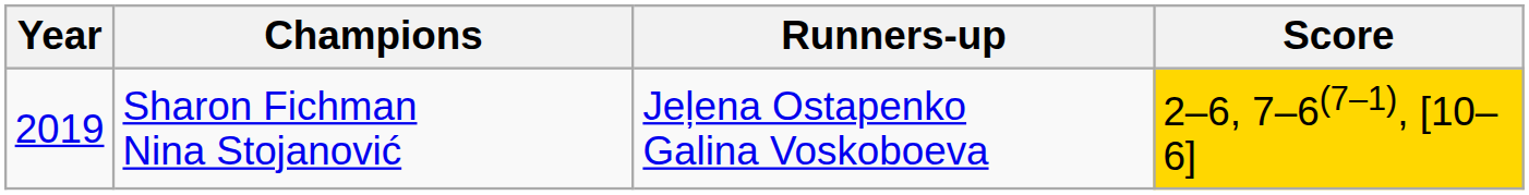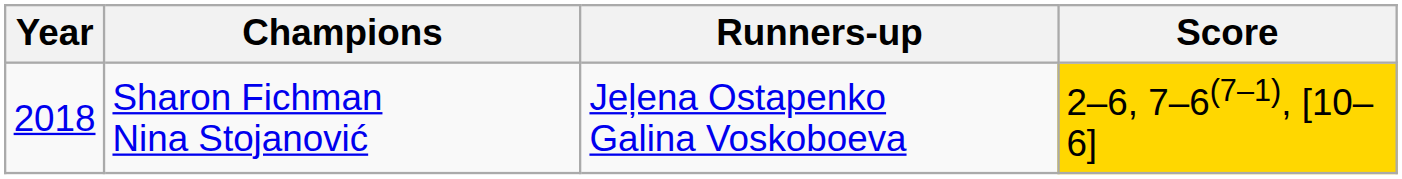 <table class="wikitable">
 <tr>
 <th>Year</th>
 <th width="200">Champions</th>
 <th width="200">Runners-up</th>
 <th width="140">Score</th>
 </tr>
 <tr>
-<td><a href='#'>2019</a></td>
+<td><a href='#'>2018</a></td>
 <td> <a href='#'>Sharon Fichman</a> <br>  <a href='#'>Nina Stojanović</a></td>
 <td> <a href='#'>Jeļena Ostapenko</a> <br>  <a href='#'>Galina Voskoboeva</a></td>
 <td style="background: gold;">2–6, 7–6<sup>(7–1)</sup>, [10–6]</td>
 </tr>
 </table>
